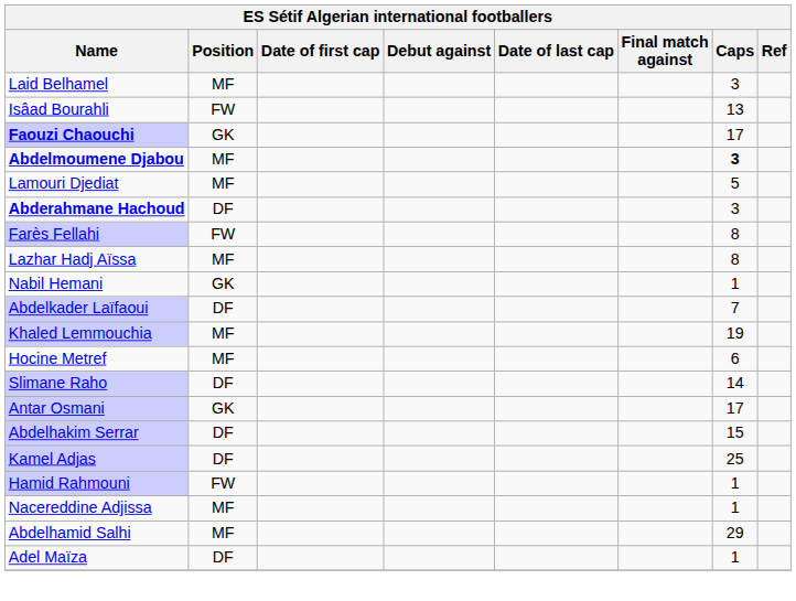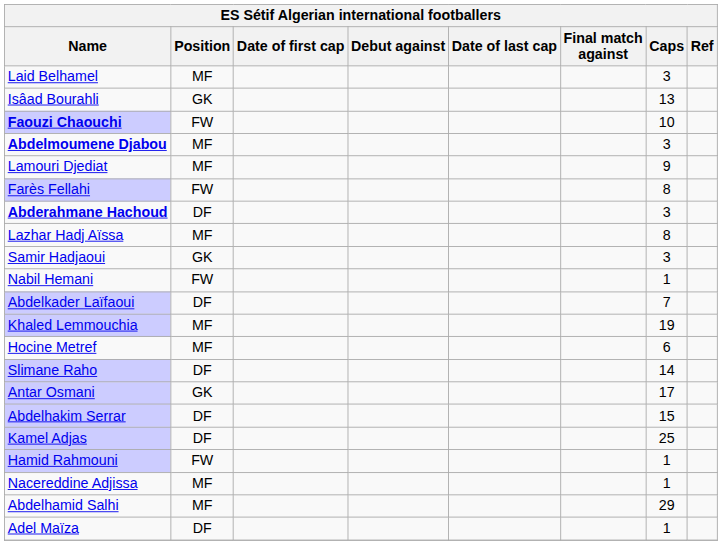 <table class="wikitable plainrowheaders sortable" style="text-align: center;">
 <tr>
 <th colspan=8>ES Sétif Algerian international footballers</th>
 </tr>
 <tr>
 <th scope="col">Name</th>
 <th scope="col">Position</th>
 <th scope="col">Date of first cap</th>
 <th scope="col">Debut against</th>
 <th scope="col">Date of last cap</th>
 <th scope="col">Final match<br>against</th>
 <th scope="col">Caps</th>
 <th scope="col" class="unsortable">Ref</th>
 </tr>
 <tr>
 <td scope="row" align="left"><a href='#'>Laid Belhamel</a></td>
 <td align="center">MF</td>
 <td align="center"></td>
 <td align="center"></td>
 <td align="center"></td>
 <td align="center"></td>
 <td align="center">3</td>
 <td></td>
 </tr>
 <tr>
 <td scope="row" align="left"><a href='#'>Isâad Bourahli</a></td>
-<td align="center">FW</td>
+<td align="center">GK</td>
 <td align="center"></td>
 <td align="center"></td>
 <td align="center"></td>
 <td align="center"></td>
 <td align="center">13</td>
 <td></td>
 </tr>
 <tr>
 <td scope="row" style="background-color:#CCCCFF" align="left"><strong><a href='#'>Faouzi Chaouchi</a></strong></td>
-<td align="center">GK</td>
+<td align="center">FW</td>
 <td align="center"></td>
 <td align="center"></td>
 <td align="center"></td>
 <td align="center"></td>
-<td align="center">17</td>
+<td align="center">10</td>
 <td></td>
 </tr>
 <tr>
 <td scope="row" align="left"><strong><a href='#'>Abdelmoumene Djabou</a></strong></td>
 <td align="center">MF</td>
 <td align="center"></td>
 <td align="center"></td>
 <td align="center"></td>
 <td align="center"></td>
-<td align="center"><strong>3</strong></td>
+<td align="center">3</td>
 <td></td>
 </tr>
 <tr>
 <td scope="row" align="left"><a href='#'>Lamouri Djediat</a></td>
 <td align="center">MF</td>
 <td align="center"></td>
 <td align="center"></td>
 <td align="center"></td>
 <td align="center"></td>
-<td align="center">5</td>
+<td align="center">9</td>
+<td></td>
+</tr>
+<tr>
+<td scope="row" style="background-color:#CCCCFF" align="left"><a href='#'>Farès Fellahi</a></td>
+<td align="center">FW</td>
+<td align="center"></td>
+<td align="center"></td>
+<td align="center"></td>
+<td align="center"></td>
+<td align="center">8</td>
 <td></td>
 </tr>
 <tr>
 <td scope="row" align="left"><strong><a href='#'>Abderahmane Hachoud</a></strong></td>
 <td align="center">DF</td>
 <td align="center"></td>
 <td align="center"></td>
 <td align="center"></td>
 <td align="center"></td>
 <td align="center">3</td>
 <td></td>
 </tr>
 <tr>
-<td scope="row" style="background-color:#CCCCFF" align="left"><a href='#'>Farès Fellahi</a></td>
-<td align="center">FW</td>
-<td align="center"></td>
-<td align="center"></td>
-<td align="center"></td>
-<td align="center"></td>
-<td align="center">8</td>
-<td></td>
-</tr>
-<tr>
 <td scope="row" align="left"><a href='#'>Lazhar Hadj Aïssa</a></td>
 <td align="center">MF</td>
 <td align="center"></td>
 <td align="center"></td>
 <td align="center"></td>
 <td align="center"></td>
 <td align="center">8</td>
 <td></td>
 </tr>
 <tr>
+<td scope="row" align="left"><a href='#'>Samir Hadjaoui</a></td>
+<td align="center">GK</td>
+<td align="center"></td>
+<td align="center"></td>
+<td align="center"></td>
+<td align="center"></td>
+<td align="center">3</td>
+<td></td>
+</tr>
+<tr>
 <td scope="row" align="left"><a href='#'>Nabil Hemani</a></td>
-<td align="center">GK</td>
+<td align="center">FW</td>
 <td align="center"></td>
 <td align="center"></td>
 <td align="center"></td>
 <td align="center"></td>
 <td align="center">1</td>
 <td></td>
 </tr>
 <tr>
 <td scope="row" style="background-color:#CCCCFF" align="left"><a href='#'>Abdelkader Laïfaoui</a></td>
 <td align="center">DF</td>
 <td align="center"></td>
 <td align="center"></td>
 <td align="center"></td>
 <td align="center"></td>
 <td align="center">7</td>
 <td></td>
 </tr>
 <tr>
 <td scope="row" style="background-color:#CCCCFF" align="left"><a href='#'>Khaled Lemmouchia</a></td>
 <td align="center">MF</td>
 <td align="center"></td>
 <td align="center"></td>
 <td align="center"></td>
 <td align="center"></td>
 <td align="center">19</td>
 <td></td>
 </tr>
 <tr>
 <td scope="row" align="left"><a href='#'>Hocine Metref</a></td>
 <td align="center">MF</td>
 <td align="center"></td>
 <td align="center"></td>
 <td align="center"></td>
 <td align="center"></td>
 <td align="center">6</td>
 <td></td>
 </tr>
 <tr>
 <td scope="row" style="background-color:#CCCCFF" align="left"><a href='#'>Slimane Raho</a></td>
 <td align="center">DF</td>
 <td align="center"></td>
 <td align="center"></td>
 <td align="center"></td>
 <td align="center"></td>
 <td align="center">14</td>
 <td></td>
 </tr>
 <tr>
 <td scope="row" style="background-color:#CCCCFF" align="left"><a href='#'>Antar Osmani</a></td>
 <td align="center">GK</td>
 <td align="center"></td>
 <td align="center"></td>
 <td align="center"></td>
 <td align="center"></td>
 <td align="center">17</td>
 <td></td>
 </tr>
 <tr>
 <td scope="row" style="background-color:#CCCCFF" align="left"><a href='#'>Abdelhakim Serrar</a></td>
 <td align="center">DF</td>
 <td align="center"></td>
 <td align="center"></td>
 <td align="center"></td>
 <td align="center"></td>
 <td align="center">15</td>
 <td></td>
 </tr>
 <tr>
 <td scope="row" style="background-color:#CCCCFF" align="left"><a href='#'>Kamel Adjas</a></td>
 <td align="center">DF</td>
 <td align="center"></td>
 <td align="center"></td>
 <td align="center"></td>
 <td align="center"></td>
 <td align="center">25</td>
 <td></td>
 </tr>
 <tr>
 <td scope="row" style="background-color:#CCCCFF" align="left"><a href='#'>Hamid Rahmouni</a></td>
 <td align="center">FW</td>
 <td align="center"></td>
 <td align="center"></td>
 <td align="center"></td>
 <td align="center"></td>
 <td align="center">1</td>
 <td></td>
 </tr>
 <tr>
 <td scope="row" align="left"><a href='#'>Nacereddine Adjissa</a></td>
 <td align="center">MF</td>
 <td align="center"></td>
 <td align="center"></td>
 <td align="center"></td>
 <td align="center"></td>
 <td align="center">1</td>
 <td></td>
 </tr>
 <tr>
 <td scope="row" align="left"><a href='#'>Abdelhamid Salhi</a></td>
 <td align="center">MF</td>
 <td align="center"></td>
 <td align="center"></td>
 <td align="center"></td>
 <td align="center"></td>
 <td align="center">29</td>
 <td></td>
 </tr>
 <tr>
 <td scope="row" align="left"><a href='#'>Adel Maïza</a></td>
 <td align="center">DF</td>
 <td align="center"></td>
 <td align="center"></td>
 <td align="center"></td>
 <td align="center"></td>
 <td align="center">1</td>
 <td></td>
 </tr>
 <tr>
 </tr>
 </table>
